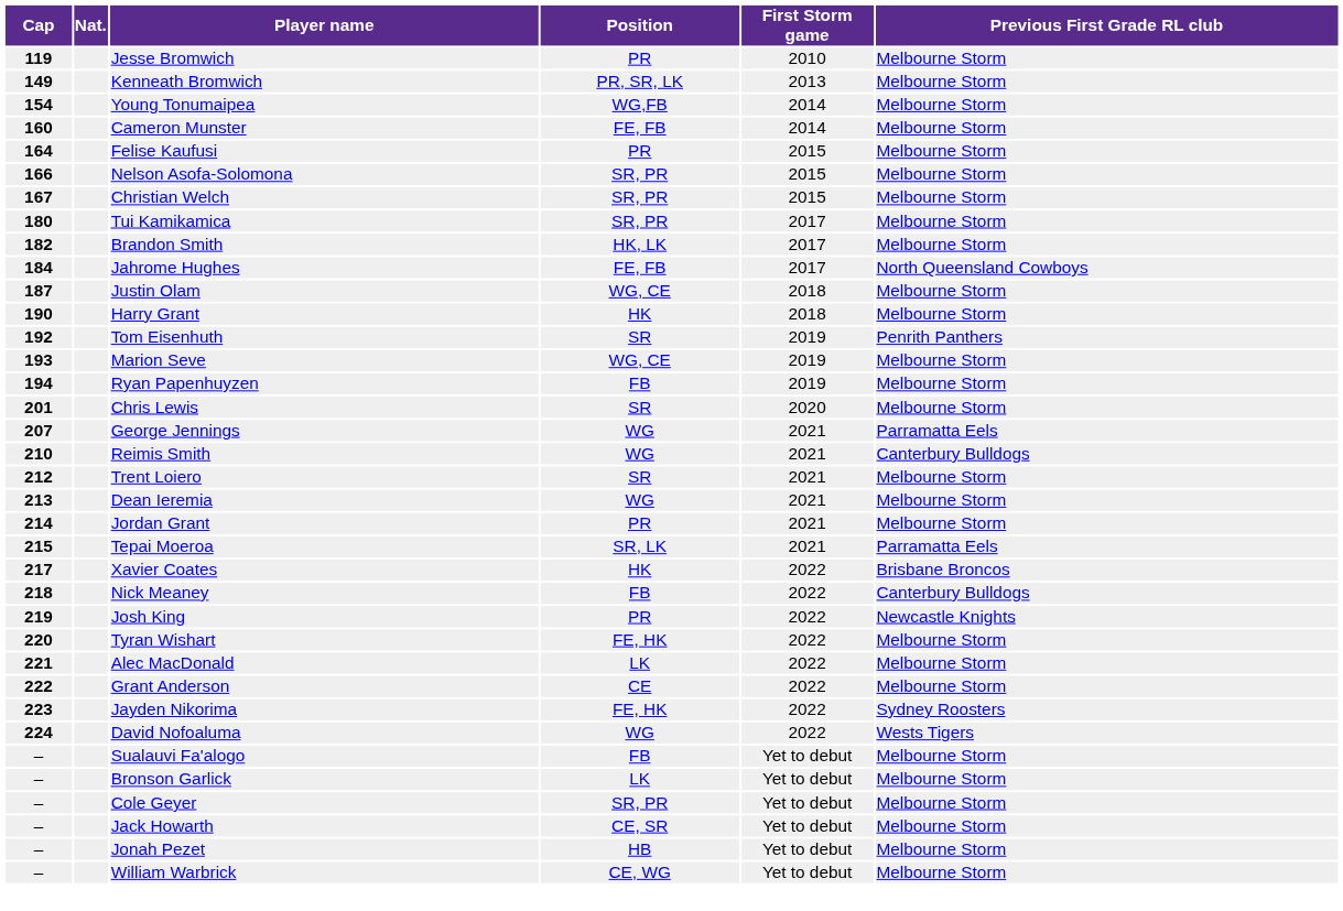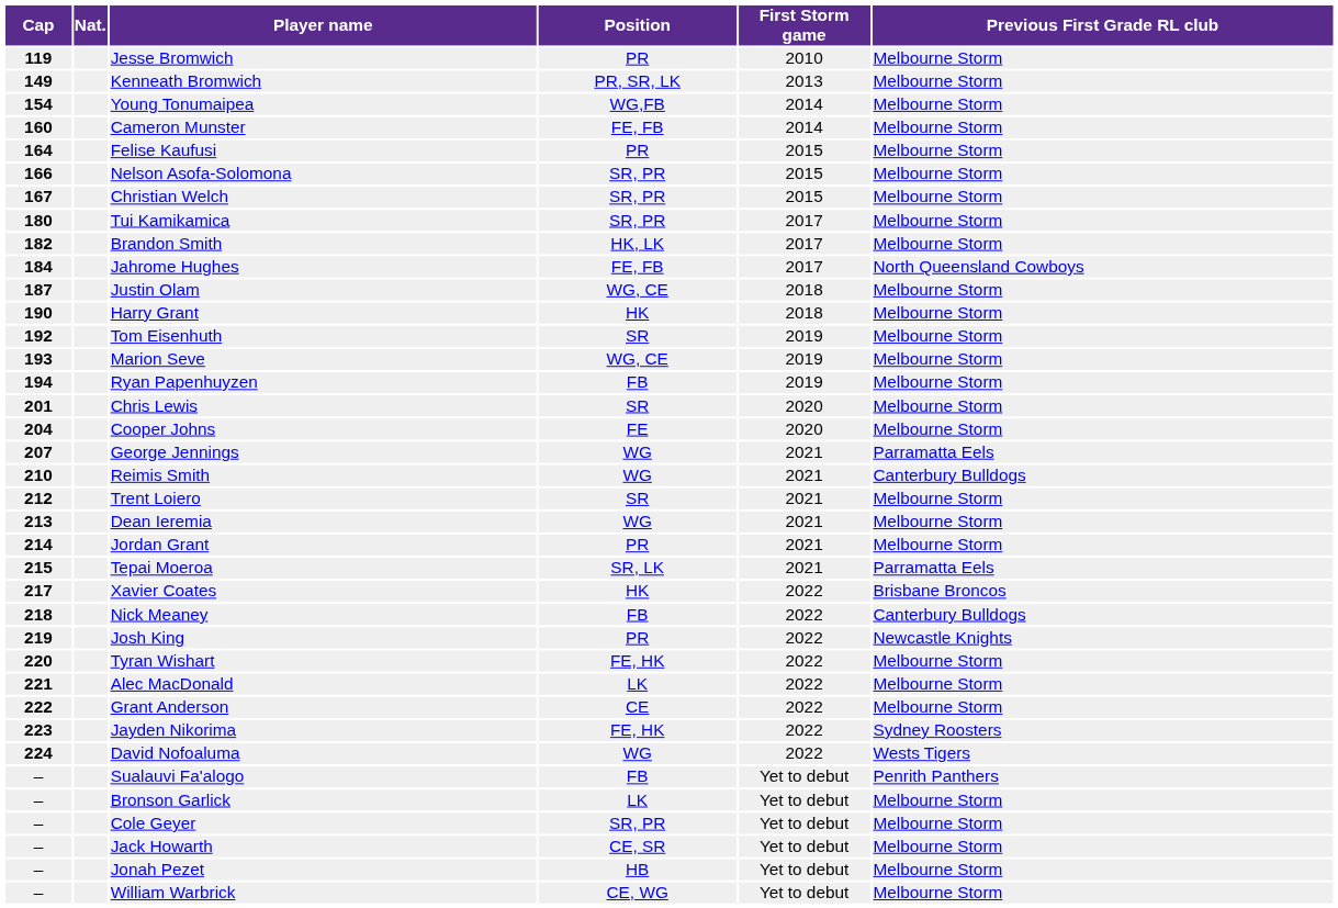 <table width=100%>
 <tr bgcolor="#592B8C"; style="color:#FFFFFF">
 <th width=5%>Cap</th>
 <th width=1%>Nat.</th>
 <th !width=30%>Player name</th>
 <th width=15%>Position</th>
 <th width=10%>First Storm game</th>
 <th width=35%>Previous First Grade RL club  </th>
 </tr>
 <tr style="background:#efefef;">
 <td align=center><strong>119</strong></td>
 <td align=center></td>
 <td><a href='#'>Jesse Bromwich</a></td>
 <td align=center><a href='#'>PR</a></td>
 <td align=center>2010</td>
 <td> <a href='#'>Melbourne Storm</a></td>
 </tr>
 <tr style="background:#efefef;">
 <td align=center><strong>149</strong></td>
 <td align=center></td>
 <td><a href='#'>Kenneath Bromwich</a></td>
 <td align=center><a href='#'>PR, SR, LK</a></td>
 <td align=center>2013</td>
 <td> <a href='#'>Melbourne Storm</a></td>
 </tr>
 <tr bgcolor=#EFEFEF>
 <td align=center><strong>154</strong></td>
 <td align=center></td>
 <td><a href='#'>Young Tonumaipea</a></td>
 <td align=center><a href='#'>WG,FB</a></td>
 <td align=center>2014</td>
 <td> <a href='#'>Melbourne Storm</a></td>
 </tr>
 <tr style="background:#efefef;">
 <td align=center><strong>160</strong></td>
 <td align=center></td>
 <td><a href='#'>Cameron Munster</a></td>
 <td align=center><a href='#'>FE, FB</a></td>
 <td align=center>2014</td>
 <td> <a href='#'>Melbourne Storm</a></td>
 </tr>
 <tr style="background:#efefef;">
 <td align=center><strong>164</strong></td>
 <td align=center></td>
 <td><a href='#'>Felise Kaufusi</a></td>
 <td align=center><a href='#'>PR</a></td>
 <td align=center>2015</td>
 <td> <a href='#'>Melbourne Storm</a></td>
 </tr>
 <tr style="background:#efefef;">
 <td align=center><strong>166</strong></td>
 <td align=center></td>
 <td><a href='#'>Nelson Asofa-Solomona</a></td>
 <td align=center><a href='#'>SR, PR</a></td>
 <td align=center>2015</td>
 <td> <a href='#'>Melbourne Storm</a></td>
 </tr>
 <tr style="background:#efefef;">
 <td align=center><strong>167</strong></td>
 <td align=center></td>
 <td><a href='#'>Christian Welch</a></td>
 <td align=center><a href='#'>SR, PR</a></td>
 <td align=center>2015</td>
 <td> <a href='#'>Melbourne Storm</a></td>
 </tr>
 <tr style="background:#efefef;">
 <td align=center><strong>180</strong></td>
 <td align=center></td>
 <td><a href='#'>Tui Kamikamica</a></td>
 <td align=center><a href='#'>SR, PR</a></td>
 <td align=center>2017</td>
 <td> <a href='#'>Melbourne Storm</a></td>
 </tr>
 <tr style="background:#efefef;">
 <td align=center><strong>182</strong></td>
 <td align=center></td>
 <td><a href='#'>Brandon Smith</a></td>
 <td align=center><a href='#'>HK, LK</a></td>
 <td align=center>2017</td>
 <td> <a href='#'>Melbourne Storm</a></td>
 </tr>
 <tr style="background:#efefef;">
 <td align=center><strong>184</strong></td>
 <td align=center></td>
 <td><a href='#'>Jahrome Hughes</a></td>
 <td align=center><a href='#'>FE, FB</a></td>
 <td align=center>2017</td>
 <td> <a href='#'>North Queensland Cowboys</a></td>
 </tr>
 <tr style="background:#efefef;">
 <td align=center><strong>187</strong></td>
 <td align=center></td>
 <td><a href='#'>Justin Olam</a></td>
 <td align=center><a href='#'>WG, CE</a></td>
 <td align=center>2018</td>
 <td> <a href='#'>Melbourne Storm</a></td>
 </tr>
 <tr style="background:#efefef;">
 <td align=center><strong>190</strong></td>
 <td align=center></td>
 <td><a href='#'>Harry Grant</a></td>
 <td align=center><a href='#'>HK</a></td>
 <td align=center>2018</td>
 <td> <a href='#'>Melbourne Storm</a></td>
 </tr>
 <tr style="background:#efefef;">
 <td align=center><strong>192</strong></td>
 <td align=center></td>
 <td><a href='#'>Tom Eisenhuth</a></td>
 <td align=center><a href='#'>SR</a></td>
 <td align=center>2019</td>
-<td> <a href='#'>Penrith Panthers</a></td>
+<td> <a href='#'>Melbourne Storm</a></td>
 </tr>
 <tr bgcolor="#efefef">
 <td align=center><strong>193</strong></td>
 <td align=center></td>
 <td><a href='#'>Marion Seve</a></td>
 <td align=center><a href='#'>WG, CE</a></td>
 <td align=center>2019</td>
 <td> <a href='#'>Melbourne Storm</a></td>
 </tr>
 <tr style="background:#efefef;">
 <td align=center><strong>194</strong></td>
 <td align=center></td>
 <td><a href='#'>Ryan Papenhuyzen</a></td>
 <td align=center><a href='#'>FB</a></td>
 <td align=center>2019</td>
 <td> <a href='#'>Melbourne Storm</a></td>
 </tr>
 <tr style="background:#efefef;">
 <td align=center><strong>201</strong></td>
 <td align=center></td>
 <td><a href='#'>Chris Lewis</a></td>
 <td align=center><a href='#'>SR</a></td>
+<td align=center>2020</td>
+<td> <a href='#'>Melbourne Storm</a></td>
+</tr>
+<tr style="background:#efefef;">
+<td align=center><strong>204</strong></td>
+<td align=center></td>
+<td><a href='#'>Cooper Johns</a></td>
+<td align=center><a href='#'>FE</a></td>
 <td align=center>2020</td>
 <td> <a href='#'>Melbourne Storm</a></td>
 </tr>
 <tr style="background:#efefef;">
 <td align=center><strong>207</strong></td>
 <td align=center></td>
 <td><a href='#'>George Jennings</a></td>
 <td align=center><a href='#'>WG</a></td>
 <td align=center>2021</td>
 <td> <a href='#'>Parramatta Eels</a></td>
 </tr>
 <tr style="background:#efefef;">
 <td align=center><strong>210</strong></td>
 <td align=center></td>
 <td><a href='#'>Reimis Smith</a></td>
 <td align=center><a href='#'>WG</a></td>
 <td align=center>2021</td>
 <td> <a href='#'>Canterbury Bulldogs</a></td>
 </tr>
 <tr style="background:#efefef;">
 <td align=center><strong>212</strong></td>
 <td align=center></td>
 <td><a href='#'>Trent Loiero</a></td>
 <td align=center><a href='#'>SR</a></td>
 <td align=center>2021</td>
 <td> <a href='#'>Melbourne Storm</a></td>
 </tr>
 <tr style="background:#efefef;">
 <td align=center><strong>213</strong></td>
 <td align=center></td>
 <td><a href='#'>Dean Ieremia</a></td>
 <td align=center><a href='#'>WG</a></td>
 <td align=center>2021</td>
 <td> <a href='#'>Melbourne Storm</a></td>
 </tr>
 <tr style="background:#efefef;">
 <td align=center><strong>214</strong></td>
 <td align=center></td>
 <td><a href='#'>Jordan Grant</a></td>
 <td align=center><a href='#'>PR</a></td>
 <td align=center>2021</td>
 <td> <a href='#'>Melbourne Storm</a></td>
 </tr>
 <tr style="background:#efefef;">
 <td align=center><strong>215</strong></td>
 <td align=center></td>
 <td><a href='#'>Tepai Moeroa</a></td>
 <td align=center><a href='#'>SR, LK</a></td>
 <td align=center>2021</td>
 <td> <a href='#'>Parramatta Eels</a></td>
 </tr>
 <tr style="background:#efefef;">
 <td align=center><strong>217</strong></td>
 <td align=center></td>
 <td><a href='#'>Xavier Coates</a></td>
 <td align=center><a href='#'>HK</a></td>
 <td align=center>2022</td>
 <td> <a href='#'>Brisbane Broncos</a></td>
 </tr>
 <tr style="background:#efefef;">
 <td align=center><strong>218</strong></td>
 <td align=center></td>
 <td><a href='#'>Nick Meaney</a></td>
 <td align=center><a href='#'>FB</a></td>
 <td align=center>2022</td>
 <td> <a href='#'>Canterbury Bulldogs</a></td>
 </tr>
 <tr style="background:#efefef;">
 <td align=center><strong>219</strong></td>
 <td align=center></td>
 <td><a href='#'>Josh King</a></td>
 <td align=center><a href='#'>PR</a></td>
 <td align=center>2022</td>
 <td> <a href='#'>Newcastle Knights</a></td>
 </tr>
 <tr style="background:#efefef;">
 <td align=center><strong>220</strong></td>
 <td align=center></td>
 <td><a href='#'>Tyran Wishart</a></td>
 <td align=center><a href='#'>FE, HK</a></td>
 <td align=center>2022</td>
 <td> <a href='#'>Melbourne Storm</a></td>
 </tr>
 <tr style="background:#efefef;">
 <td align=center><strong>221</strong></td>
 <td align=center></td>
 <td><a href='#'>Alec MacDonald</a></td>
 <td align=center><a href='#'>LK</a></td>
 <td align=center>2022</td>
 <td> <a href='#'>Melbourne Storm</a></td>
 </tr>
 <tr style="background:#efefef;">
 <td align=center><strong>222</strong></td>
 <td align=center></td>
 <td><a href='#'>Grant Anderson</a></td>
 <td align=center><a href='#'>CE</a></td>
 <td align=center>2022</td>
 <td> <a href='#'>Melbourne Storm</a></td>
 </tr>
 <tr style="background:#efefef;">
 <td align=center><strong>223</strong></td>
 <td align=center></td>
 <td><a href='#'>Jayden Nikorima</a></td>
 <td align=center><a href='#'>FE, HK</a></td>
 <td align=center>2022</td>
 <td> <a href='#'>Sydney Roosters</a></td>
 </tr>
 <tr style="background:#efefef;">
 <td align=center><strong>224</strong></td>
 <td align=center></td>
 <td><a href='#'>David Nofoaluma</a></td>
 <td align=center><a href='#'>WG</a></td>
 <td align=center>2022</td>
 <td> <a href='#'>Wests Tigers</a></td>
 </tr>
 <tr style="background:#efefef;" >
 <td align=center>–</td>
 <td align=center></td>
 <td><a href='#'>Sualauvi Fa'alogo</a></td>
 <td align=center><a href='#'>FB</a></td>
 <td align=center>Yet to debut</td>
-<td> <a href='#'>Melbourne Storm</a></td>
+<td> <a href='#'>Penrith Panthers</a></td>
 </tr>
 <tr style="background:#efefef;" >
 <td align=center>–</td>
 <td align=center></td>
 <td><a href='#'>Bronson Garlick</a></td>
 <td align=center><a href='#'>LK</a></td>
 <td align=center>Yet to debut</td>
 <td> <a href='#'>Melbourne Storm</a></td>
 </tr>
 <tr style="background:#efefef;">
 <td align=center>–</td>
 <td align=center></td>
 <td><a href='#'>Cole Geyer</a></td>
 <td align=center><a href='#'>SR, PR</a></td>
 <td align=center>Yet to debut</td>
 <td> <a href='#'>Melbourne Storm</a></td>
 </tr>
 <tr style="background:#efefef;">
 <td align=center>–</td>
 <td align=center></td>
 <td><a href='#'>Jack Howarth</a></td>
 <td align=center><a href='#'>CE, SR</a></td>
 <td align=center>Yet to debut</td>
 <td> <a href='#'>Melbourne Storm</a></td>
 </tr>
 <tr style="background:#efefef;">
 <td align=center>–</td>
 <td align=center></td>
 <td><a href='#'>Jonah Pezet</a></td>
 <td align=center><a href='#'>HB</a></td>
 <td align=center>Yet to debut</td>
 <td> <a href='#'>Melbourne Storm</a><br></td>
 </tr>
 <tr style="background:#efefef;">
 <td align=center>–</td>
 <td align=center></td>
 <td><a href='#'>William Warbrick</a></td>
 <td align=center><a href='#'>CE, WG</a></td>
 <td align=center>Yet to debut</td>
 <td> <a href='#'>Melbourne Storm</a></td>
 </tr>
 <tr>
 </tr>
 </table>
